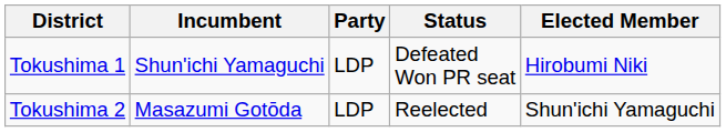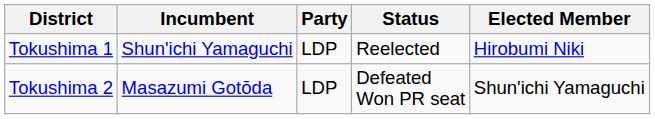 <table class="wikitable">
 <tr>
 <th>District</th>
 <th>Incumbent</th>
 <th>Party</th>
 <th>Status</th>
 <th>Elected Member</th>
 </tr>
 <tr>
 <td><a href='#'>Tokushima 1</a></td>
 <td><a href='#'>Shun'ichi Yamaguchi</a></td>
 <td>LDP</td>
-<td>Defeated<br>Won PR seat</td>
+<td>Reelected</td>
 <td><a href='#'>Hirobumi Niki</a></td>
 </tr>
 <tr>
 <td><a href='#'>Tokushima 2</a></td>
 <td><a href='#'>Masazumi Gotōda</a></td>
 <td>LDP</td>
-<td>Reelected</td>
+<td>Defeated<br>Won PR seat</td>
 <td>Shun'ichi Yamaguchi</td>
 </tr>
 </table>
